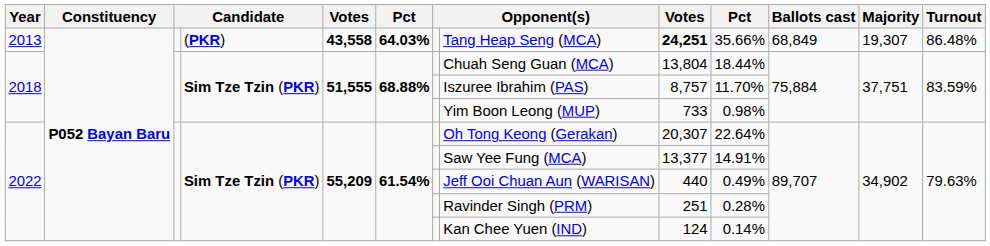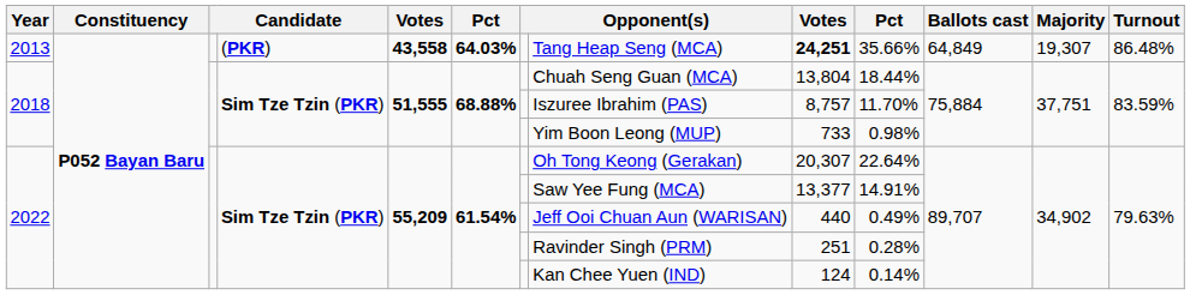 <table class="wikitable" style="margin:0.5em ; font-size:95%">
 <tr>
 <th>Year</th>
 <th>Constituency</th>
 <th colspan=2>Candidate</th>
 <th>Votes</th>
 <th>Pct</th>
 <th colspan=2>Opponent(s)</th>
 <th>Votes</th>
 <th>Pct</th>
 <th>Ballots cast</th>
 <th>Majority</th>
 <th>Turnout</th>
 </tr>
 <tr>
 <td><a href='#'>2013</a></td>
 <td rowspan="9"><strong>P052 <a href='#'>Bayan Baru</a></strong></td>
 <td></td>
 <td> (<a href='#'><strong>PKR</strong></a>)</td>
 <td align="right"><strong>43,558</strong></td>
 <td><strong>64.03%</strong></td>
 <td></td>
 <td><a href='#'>Tang Heap Seng</a> (<a href='#'>MCA</a>)</td>
 <td align="right"><strong>24,251</strong></td>
 <td>35.66%</td>
-<td>68,849</td>
+<td>64,849</td>
 <td>19,307</td>
 <td>86.48%</td>
 </tr>
 <tr>
 <td rowspan="3"><a href='#'>2018</a></td>
 <td rowspan="3" ></td>
 <td rowspan="3"><strong>Sim Tze Tzin</strong> (<a href='#'><strong>PKR</strong></a>)</td>
 <td rowspan="3" align="right"><strong>51,555</strong></td>
 <td rowspan="3"><strong>68.88%</strong></td>
 <td></td>
 <td>Chuah Seng Guan (<a href='#'>MCA</a>)</td>
 <td align="right">13,804</td>
 <td>18.44%</td>
 <td rowspan="3">75,884</td>
 <td rowspan="3">37,751</td>
 <td rowspan="3">83.59%</td>
 </tr>
 <tr>
 <td></td>
 <td>Iszuree Ibrahim (<a href='#'>PAS</a>)</td>
 <td align="right">8,757</td>
 <td>11.70%</td>
 </tr>
 <tr>
 <td bgcolor=></td>
 <td>Yim Boon Leong (<a href='#'>MUP</a>)</td>
 <td align="right">733</td>
 <td align="right">0.98%</td>
 </tr>
 <tr>
 <td rowspan=5><a href='#'>2022</a></td>
 <td rowspan=5 ></td>
 <td rowspan=5><strong>Sim Tze Tzin</strong> (<a href='#'><strong>PKR</strong></a>)</td>
 <td rowspan=5 align="right"><strong>55,209</strong></td>
 <td rowspan=5><strong>61.54%</strong></td>
 <td bgcolor=></td>
 <td><a href='#'>Oh Tong Keong</a> (<a href='#'>Gerakan</a>)</td>
 <td align="right">20,307</td>
 <td>22.64%</td>
 <td rowspan=5>89,707</td>
 <td rowspan=5>34,902</td>
 <td rowspan=5>79.63%</td>
 </tr>
 <tr>
 <td></td>
 <td>Saw Yee Fung (<a href='#'>MCA</a>)</td>
 <td align="right">13,377</td>
 <td>14.91%</td>
 </tr>
 <tr>
 <td></td>
 <td><a href='#'>Jeff Ooi Chuan Aun</a> (<a href='#'>WARISAN</a>)</td>
 <td align="right">440</td>
 <td align=right>0.49%</td>
 </tr>
 <tr>
 <td bgcolor=></td>
 <td>Ravinder Singh (<a href='#'>PRM</a>)</td>
 <td align="right">251</td>
 <td align=right>0.28%</td>
 </tr>
 <tr>
 <td></td>
 <td>Kan Chee Yuen (<a href='#'>IND</a>)</td>
 <td align="right">124</td>
 <td align=right>0.14%</td>
 </tr>
 </table>
